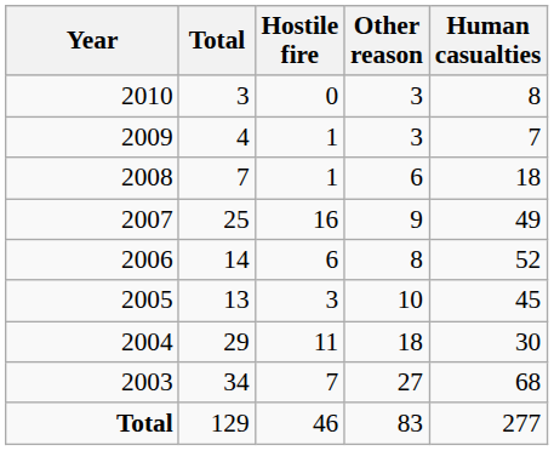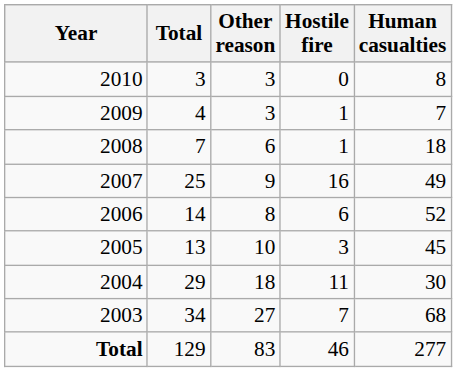 <table class="wikitable" style="text-align:right;">
 <tr style="background:#c9c9c9;">
 <th style="width: 100px">Year</th>
 <th style="width: 40px">Total</th>
+<th style="width: 40px">Other reason</th>
 <th style="width: 40px">Hostile fire</th>
-<th style="width: 40px">Other reason</th>
 <th style="width: 40px">Human casualties</th>
 </tr>
 <tr>
 <td>2010</td>
 <td>3</td>
+<td>3</td>
 <td>0</td>
-<td>3</td>
 <td>8</td>
 </tr>
 <tr>
 <td>2009</td>
 <td>4</td>
+<td>3</td>
 <td>1</td>
-<td>3</td>
 <td>7</td>
 </tr>
 <tr>
 <td>2008</td>
 <td>7</td>
+<td>6</td>
 <td>1</td>
-<td>6</td>
 <td>18</td>
 </tr>
 <tr>
 <td>2007</td>
 <td>25</td>
+<td>9</td>
 <td>16</td>
-<td>9</td>
 <td>49</td>
 </tr>
 <tr>
 <td>2006</td>
 <td>14</td>
+<td>8</td>
 <td>6</td>
-<td>8</td>
 <td>52</td>
 </tr>
 <tr>
 <td>2005</td>
 <td>13</td>
+<td>10</td>
 <td>3</td>
-<td>10</td>
 <td>45</td>
 </tr>
 <tr>
 <td>2004</td>
 <td>29</td>
+<td>18</td>
 <td>11</td>
-<td>18</td>
 <td>30</td>
 </tr>
 <tr>
 <td>2003</td>
 <td>34</td>
+<td>27</td>
 <td>7</td>
-<td>27</td>
 <td>68</td>
 </tr>
 <tr>
 <td><strong>Total</strong></td>
 <td>129</td>
+<td>83</td>
 <td>46</td>
-<td>83</td>
 <td>277</td>
 </tr>
 </table>
